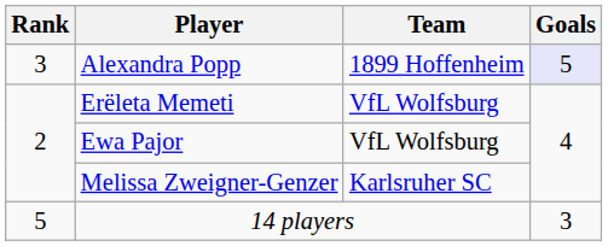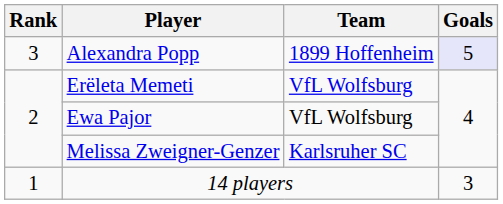 <table class="wikitable sortable" style="text-align:center;">
 <tr>
 <th>Rank</th>
 <th>Player</th>
 <th>Team</th>
 <th>Goals</th>
 </tr>
 <tr>
 <td>3</td>
 <td style="text-align:left;"> <a href='#'>Alexandra Popp</a></td>
 <td style="text-align:left;"><a href='#'>1899 Hoffenheim</a></td>
 <td style="background: lavender;">5</td>
 </tr>
 <tr>
 <td rowspan=3>2</td>
 <td style="text-align:left;"> <a href='#'>Erëleta Memeti</a></td>
 <td style="text-align:left;"><a href='#'>VfL Wolfsburg</a></td>
 <td rowspan=3>4</td>
 </tr>
 <tr>
 <td style="text-align:left;"> <a href='#'>Ewa Pajor</a></td>
 <td style="text-align:left;">VfL Wolfsburg</td>
 </tr>
 <tr>
 <td style="text-align:left;"> <a href='#'>Melissa Zweigner-Genzer</a></td>
 <td style="text-align:left;"><a href='#'>Karlsruher SC</a></td>
 </tr>
 <tr>
-<td>5</td>
+<td>1</td>
 <td style="text-align:center" colspan=2><em>14 players</em></td>
 <td>3</td>
 </tr>
 </table>
